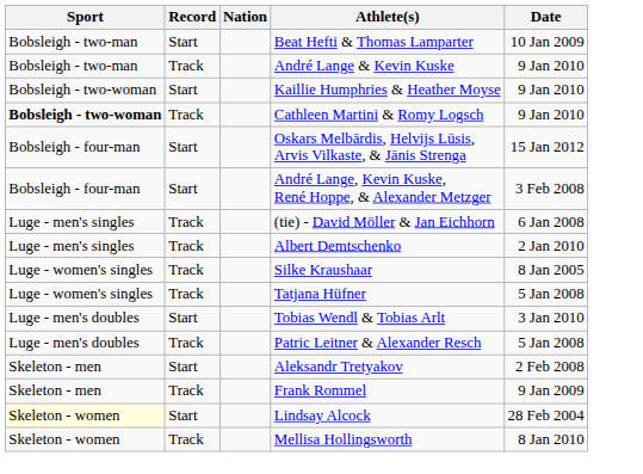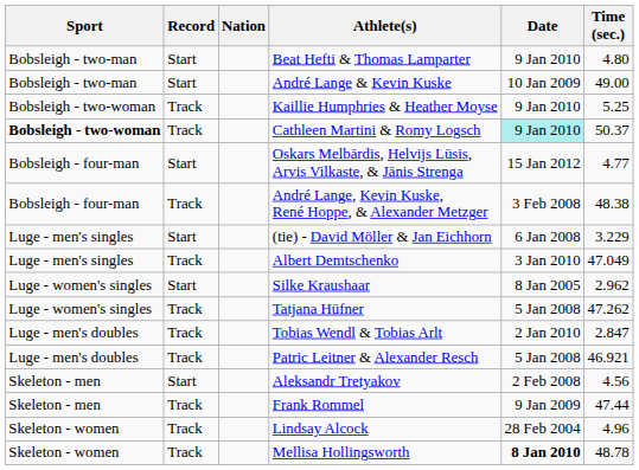 <table class="wikitable">
 <tr>
 <th>Sport</th>
 <th>Record</th>
 <th>Nation</th>
 <th>Athlete(s)</th>
 <th>Date</th>
+<th>Time<br>(sec.)</th>
 </tr>
 <tr>
 <td>Bobsleigh - two-man</td>
 <td>Start</td>
 <td> </td>
 <td><a href='#'>Beat Hefti</a> & <a href='#'>Thomas Lamparter</a></td>
-<td align=right>10 Jan 2009</td>
+<td align=right>9 Jan 2010</td>
+<td align=right>4.80</td>
 </tr>
 <tr>
 <td>Bobsleigh - two-man</td>
-<td>Track</td>
+<td>Start</td>
 <td></td>
 <td><a href='#'>André Lange</a> & <a href='#'>Kevin Kuske</a></td>
-<td align=right>9 Jan 2010</td>
+<td align=right>10 Jan 2009</td>
+<td align=right>49.00</td>
 </tr>
 <tr>
 <td>Bobsleigh - two-woman</td>
-<td>Start</td>
+<td>Track</td>
 <td></td>
 <td><a href='#'>Kaillie Humphries</a> & <a href='#'>Heather Moyse</a></td>
 <td align=right>9 Jan 2010</td>
+<td align=right>5.25</td>
 </tr>
 <tr>
 <td><strong>Bobsleigh - two-woman</strong></td>
 <td>Track</td>
 <td></td>
 <td><a href='#'>Cathleen Martini</a> & <a href='#'>Romy Logsch</a></td>
-<td align=right>9 Jan 2010</td>
+<td align=right style="background: paleturquoise;">9 Jan 2010</td>
+<td align=right>50.37</td>
 </tr>
 <tr>
 <td>Bobsleigh - four-man</td>
 <td>Start</td>
 <td></td>
 <td><a href='#'>Oskars Melbārdis</a>, <a href='#'>Helvijs Lūsis</a>,<br><a href='#'>Arvis Vilkaste</a>, & <a href='#'>Jānis Strenga</a></td>
 <td align=right>15 Jan 2012</td>
+<td align=right>4.77</td>
 </tr>
 <tr>
 <td>Bobsleigh - four-man</td>
-<td>Start</td>
+<td>Track</td>
 <td></td>
 <td><a href='#'>André Lange</a>, <a href='#'>Kevin Kuske</a>,<br><a href='#'>René Hoppe</a>, & <a href='#'>Alexander Metzger</a></td>
 <td align=right>3 Feb 2008</td>
+<td align=right>48.38</td>
 </tr>
 <tr>
 <td>Luge - men's singles</td>
-<td>Track</td>
+<td>Start</td>
 <td></td>
 <td>(tie) - <a href='#'>David Möller</a> & <a href='#'>Jan Eichhorn</a></td>
 <td align=right>6 Jan 2008</td>
+<td align=right>3.229</td>
 </tr>
 <tr>
 <td>Luge - men's singles</td>
 <td>Track</td>
 <td></td>
 <td><a href='#'>Albert Demtschenko</a></td>
-<td align=right>2 Jan 2010</td>
+<td align=right>3 Jan 2010</td>
+<td align=right>47.049</td>
 </tr>
 <tr>
 <td>Luge - women's singles</td>
-<td>Track</td>
+<td>Start</td>
 <td></td>
 <td><a href='#'>Silke Kraushaar</a></td>
 <td align=right>8 Jan 2005</td>
+<td align=right>2.962</td>
 </tr>
 <tr>
 <td>Luge - women's singles</td>
 <td>Track</td>
 <td></td>
 <td><a href='#'>Tatjana Hüfner</a></td>
 <td align=right>5 Jan 2008</td>
+<td align=right>47.262</td>
 </tr>
 <tr>
 <td>Luge - men's doubles</td>
-<td>Start</td>
+<td>Track</td>
 <td></td>
 <td><a href='#'>Tobias Wendl</a> & <a href='#'>Tobias Arlt</a></td>
-<td align=right>3 Jan 2010</td>
+<td align=right>2 Jan 2010</td>
+<td align=right>2.847</td>
 </tr>
 <tr>
 <td>Luge - men's doubles</td>
 <td>Track</td>
 <td></td>
 <td><a href='#'>Patric Leitner</a> & <a href='#'>Alexander Resch</a></td>
 <td align=right>5 Jan 2008</td>
+<td align=right>46.921</td>
 </tr>
 <tr>
 <td>Skeleton - men</td>
 <td>Start</td>
 <td></td>
 <td><a href='#'>Aleksandr Tretyakov</a></td>
 <td align=right>2 Feb 2008</td>
+<td align=right>4.56</td>
 </tr>
 <tr>
 <td>Skeleton - men</td>
 <td>Track</td>
 <td></td>
 <td><a href='#'>Frank Rommel</a></td>
 <td align=right>9 Jan 2009</td>
+<td align=right>47.44</td>
 </tr>
 <tr>
-<td style="background: lightyellow;">Skeleton - women</td>
-<td>Start</td>
+<td>Skeleton - women</td>
+<td>Track</td>
 <td></td>
 <td><a href='#'>Lindsay Alcock</a></td>
 <td align=right>28 Feb 2004</td>
+<td align=right>4.96</td>
 </tr>
 <tr>
 <td>Skeleton - women</td>
 <td>Track</td>
 <td></td>
 <td><a href='#'>Mellisa Hollingsworth</a></td>
-<td align=right>8 Jan 2010</td>
+<td align=right><strong>8 Jan 2010</strong></td>
+<td align=right>48.78</td>
 </tr>
 </table>
